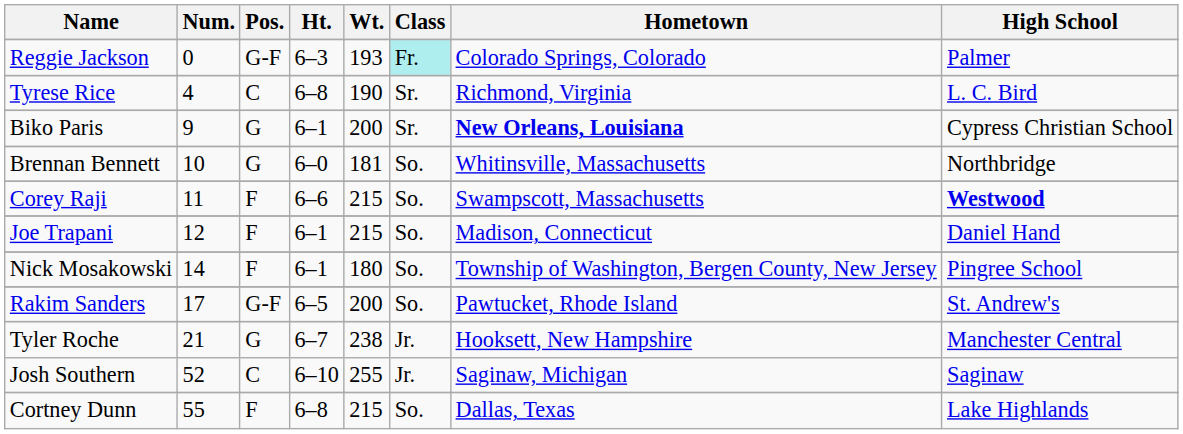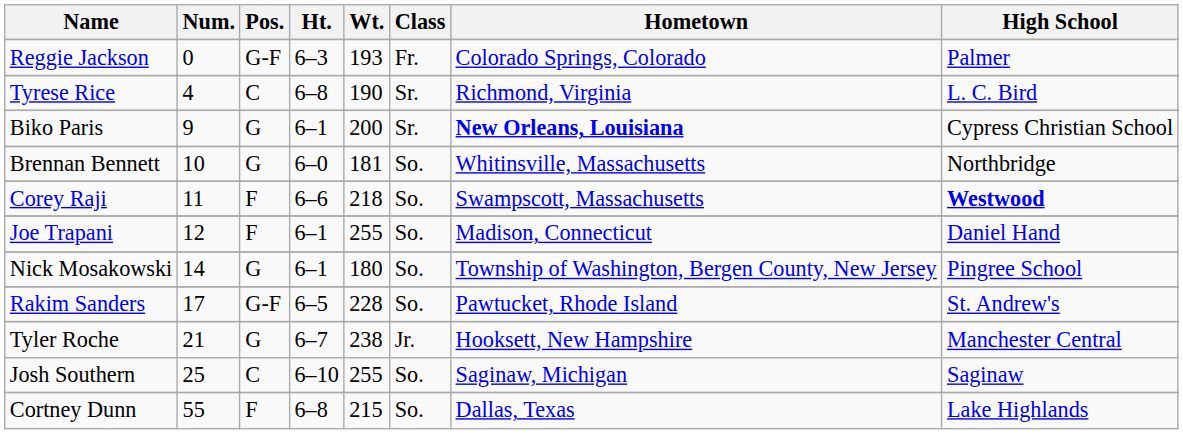 <table class="wikitable">
 <tr>
 <th>Name</th>
 <th>Num.</th>
 <th>Pos.</th>
 <th>Ht.</th>
 <th>Wt.</th>
 <th>Class</th>
 <th>Hometown</th>
 <th>High School</th>
 </tr>
 <tr>
 </tr>
 <tr>
 <td><a href='#'>Reggie Jackson</a></td>
 <td>0</td>
 <td>G-F</td>
 <td>6–3</td>
 <td>193</td>
-<td style="background: paleturquoise;">Fr.</td>
+<td>Fr.</td>
 <td><a href='#'>Colorado Springs, Colorado</a></td>
 <td><a href='#'>Palmer</a></td>
 </tr>
 <tr>
 </tr>
 <tr>
 <td><a href='#'>Tyrese Rice</a></td>
 <td>4</td>
 <td>C</td>
 <td>6–8</td>
 <td>190</td>
 <td>Sr.</td>
 <td><a href='#'>Richmond, Virginia</a></td>
 <td><a href='#'>L. C. Bird</a></td>
 </tr>
 <tr>
 </tr>
 <tr>
 <td>Biko Paris</td>
 <td>9</td>
 <td>G</td>
 <td>6–1</td>
 <td>200</td>
 <td>Sr.</td>
 <td><strong><a href='#'>New Orleans, Louisiana</a></strong></td>
 <td>Cypress Christian School</td>
 </tr>
 <tr>
 </tr>
 <tr>
 <td>Brennan Bennett</td>
 <td>10</td>
 <td>G</td>
 <td>6–0</td>
 <td>181</td>
 <td>So.</td>
 <td><a href='#'>Whitinsville, Massachusetts</a></td>
 <td>Northbridge</td>
 </tr>
 <tr>
 </tr>
 <tr>
 <td><a href='#'>Corey Raji</a></td>
 <td>11</td>
 <td>F</td>
 <td>6–6</td>
-<td>215</td>
+<td>218</td>
 <td>So.</td>
 <td><a href='#'>Swampscott, Massachusetts</a></td>
 <td><strong><a href='#'>Westwood</a></strong></td>
 </tr>
 <tr>
 </tr>
 <tr>
 <td><a href='#'>Joe Trapani</a></td>
 <td>12</td>
 <td>F</td>
 <td>6–1</td>
-<td>215</td>
+<td>255</td>
 <td>So.</td>
 <td><a href='#'>Madison, Connecticut</a></td>
 <td><a href='#'>Daniel Hand</a></td>
 </tr>
 <tr>
 </tr>
 <tr>
 <td>Nick Mosakowski</td>
 <td>14</td>
-<td>F</td>
+<td>G</td>
 <td>6–1</td>
 <td>180</td>
 <td>So.</td>
 <td><a href='#'>Township of Washington, Bergen County, New Jersey</a></td>
 <td><a href='#'>Pingree School</a></td>
 </tr>
 <tr>
 </tr>
 <tr>
 <td><a href='#'>Rakim Sanders</a></td>
 <td>17</td>
 <td>G-F</td>
 <td>6–5</td>
-<td>200</td>
+<td>228</td>
 <td>So.</td>
 <td><a href='#'>Pawtucket, Rhode Island</a></td>
 <td><a href='#'>St. Andrew's</a></td>
 </tr>
 <tr>
 </tr>
 <tr>
 <td>Tyler Roche</td>
 <td>21</td>
 <td>G</td>
 <td>6–7</td>
 <td>238</td>
 <td>Jr.</td>
 <td><a href='#'>Hooksett, New Hampshire</a></td>
 <td><a href='#'>Manchester Central</a></td>
 </tr>
 <tr>
 <td>Josh Southern</td>
-<td>52</td>
+<td>25</td>
 <td>C</td>
 <td>6–10</td>
 <td>255</td>
-<td>Jr.</td>
+<td>So.</td>
 <td><a href='#'>Saginaw, Michigan</a></td>
 <td><a href='#'>Saginaw</a></td>
 </tr>
 <tr>
 </tr>
 <tr>
 <td>Cortney Dunn</td>
 <td>55</td>
 <td>F</td>
 <td>6–8</td>
 <td>215</td>
 <td>So.</td>
 <td><a href='#'>Dallas, Texas</a></td>
 <td><a href='#'>Lake Highlands</a></td>
 </tr>
 </table>
